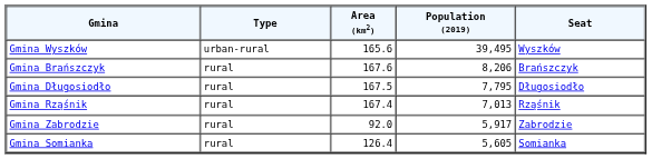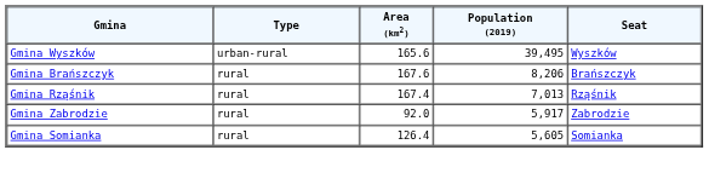 <table width="60%" border="2" cellpadding="3" cellspacing="0" style="font-size:90%;line-height:120%;">
 <tr bgcolor="F0F8FF">
 <td style="text-align:center;"><strong>Gmina</strong></td>
 <td style="text-align:center;"><strong>Type</strong></td>
 <td style="text-align:center;"><strong>Area<br><small>(km<sup>2</sup>)</small></strong></td>
 <td style="text-align:center;"><strong>Population<br><small>(2019)</small></strong></td>
 <td style="text-align:center;"><strong>Seat</strong></td>
 </tr>
 <tr>
 <td><a href='#'>Gmina Wyszków</a></td>
 <td>urban-rural</td>
 <td style="text-align:right;">165.6</td>
 <td style="text-align:right;">39,495</td>
 <td><a href='#'>Wyszków</a></td>
 </tr>
 <tr>
 <td><a href='#'>Gmina Brańszczyk</a></td>
 <td>rural</td>
 <td style="text-align:right;">167.6</td>
 <td style="text-align:right;">8,206</td>
 <td><a href='#'>Brańszczyk</a></td>
-</tr>
-<tr>
-<td><a href='#'>Gmina Długosiodło</a></td>
-<td>rural</td>
-<td style="text-align:right;">167.5</td>
-<td style="text-align:right;">7,795</td>
-<td><a href='#'>Długosiodło</a></td>
 </tr>
 <tr>
 <td><a href='#'>Gmina Rząśnik</a></td>
 <td>rural</td>
 <td style="text-align:right;">167.4</td>
 <td style="text-align:right;">7,013</td>
 <td><a href='#'>Rząśnik</a></td>
 </tr>
 <tr>
 <td><a href='#'>Gmina Zabrodzie</a></td>
 <td>rural</td>
 <td style="text-align:right;">92.0</td>
 <td style="text-align:right;">5,917</td>
 <td><a href='#'>Zabrodzie</a></td>
 </tr>
 <tr>
 <td><a href='#'>Gmina Somianka</a></td>
 <td>rural</td>
 <td style="text-align:right;">126.4</td>
 <td style="text-align:right;">5,605</td>
 <td><a href='#'>Somianka</a></td>
 </tr>
 <tr>
 </tr>
 </table>
